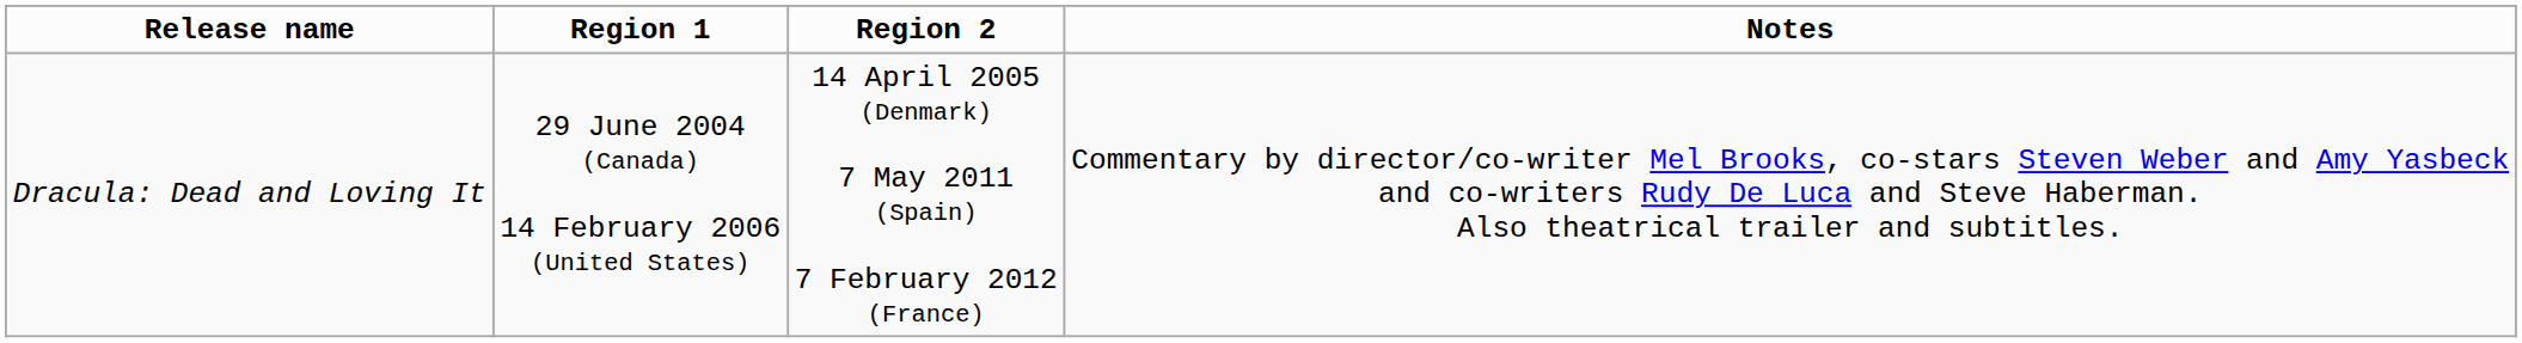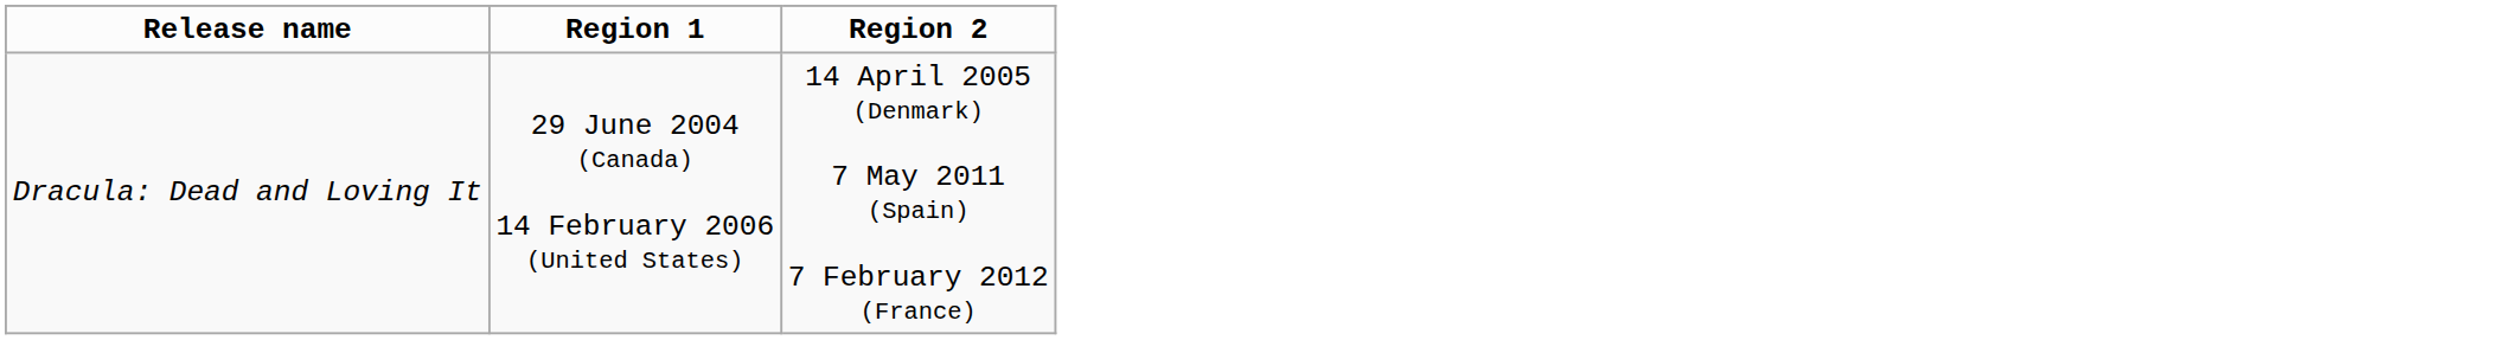 <table class="wikitable">
 <tr>
 <th style="background:#fcfcfc;">Release name</th>
 <th style="background:#fcfcfc;">Region 1</th>
 <th style="background:#fcfcfc;">Region 2</th>
-<th style="background:#fcfcfc;">Notes</th>
 </tr>
 <tr style="text-align:center;">
 <td><em>Dracula: Dead and Loving It</em></td>
 <td>29 June 2004 <br><small>(Canada)</small> <br><br> 14 February 2006 <br><small>(United States)</small></td>
 <td>14 April 2005 <br><small>(Denmark)</small> <br><br> 7 May 2011 <br><small>(Spain)</small> <br><br> 7 February 2012 <br><small>(France)</small></td>
-<td>Commentary by director/co-writer <a href='#'>Mel Brooks</a>, co-stars <a href='#'>Steven Weber</a> and <a href='#'>Amy Yasbeck</a><br> and co-writers <a href='#'>Rudy De Luca</a> and Steve Haberman. <br>  Also theatrical trailer and subtitles.</td>
 </tr>
 </table>
